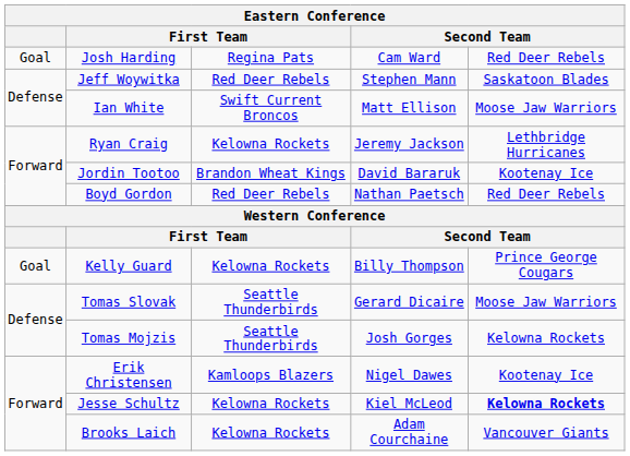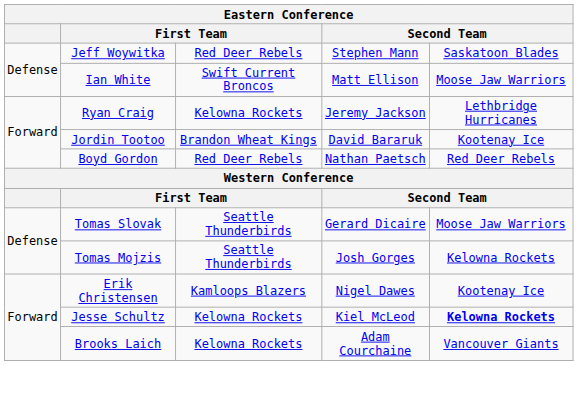 <table class="wikitable" style="text-align:center;" width="70%">
 <tr>
 <th colspan="5">Eastern Conference</th>
 </tr>
 <tr>
 <th></th>
 <th colspan="2">First Team</th>
 <th colspan="2">Second Team</th>
-</tr>
-<tr>
-<td>Goal</td>
-<td><a href='#'>Josh Harding</a></td>
-<td><a href='#'>Regina Pats</a></td>
-<td><a href='#'>Cam Ward</a></td>
-<td><a href='#'>Red Deer Rebels</a></td>
 </tr>
 <tr>
 <td rowspan="2">Defense</td>
 <td><a href='#'>Jeff Woywitka</a></td>
 <td><a href='#'>Red Deer Rebels</a></td>
 <td><a href='#'>Stephen Mann</a></td>
 <td><a href='#'>Saskatoon Blades</a></td>
 </tr>
 <tr>
 <td><a href='#'>Ian White</a></td>
 <td><a href='#'>Swift Current Broncos</a></td>
 <td><a href='#'>Matt Ellison</a></td>
 <td><a href='#'>Moose Jaw Warriors</a></td>
 </tr>
 <tr>
 <td rowspan="3">Forward</td>
 <td><a href='#'>Ryan Craig</a></td>
 <td><a href='#'>Kelowna Rockets</a></td>
 <td><a href='#'>Jeremy Jackson</a></td>
 <td><a href='#'>Lethbridge Hurricanes</a></td>
 </tr>
 <tr>
 <td><a href='#'>Jordin Tootoo</a></td>
 <td><a href='#'>Brandon Wheat Kings</a></td>
 <td><a href='#'>David Bararuk</a></td>
 <td><a href='#'>Kootenay Ice</a></td>
 </tr>
 <tr>
 <td><a href='#'>Boyd Gordon</a></td>
 <td><a href='#'>Red Deer Rebels</a></td>
 <td><a href='#'>Nathan Paetsch</a></td>
 <td><a href='#'>Red Deer Rebels</a></td>
 </tr>
 <tr>
 <th colspan="5">Western Conference</th>
 </tr>
 <tr>
 <th></th>
 <th colspan="2">First Team</th>
 <th colspan="2">Second Team</th>
 </tr>
 <tr>
-<td>Goal</td>
-<td><a href='#'>Kelly Guard</a></td>
-<td><a href='#'>Kelowna Rockets</a></td>
-<td><a href='#'>Billy Thompson</a></td>
-<td><a href='#'>Prince George Cougars</a></td>
-</tr>
-<tr>
 <td rowspan="2">Defense</td>
 <td><a href='#'>Tomas Slovak</a></td>
 <td><a href='#'>Seattle Thunderbirds</a></td>
 <td><a href='#'>Gerard Dicaire</a></td>
 <td><a href='#'>Moose Jaw Warriors</a></td>
 </tr>
 <tr>
 <td><a href='#'>Tomas Mojzis</a></td>
 <td><a href='#'>Seattle Thunderbirds</a></td>
 <td><a href='#'>Josh Gorges</a></td>
 <td><a href='#'>Kelowna Rockets</a></td>
 </tr>
 <tr>
 <td rowspan="3">Forward</td>
 <td><a href='#'>Erik Christensen</a></td>
 <td><a href='#'>Kamloops Blazers</a></td>
 <td><a href='#'>Nigel Dawes</a></td>
 <td><a href='#'>Kootenay Ice</a></td>
 </tr>
 <tr>
 <td><a href='#'>Jesse Schultz</a></td>
 <td><a href='#'>Kelowna Rockets</a></td>
 <td><a href='#'>Kiel McLeod</a></td>
 <td><strong><a href='#'>Kelowna Rockets</a></strong></td>
 </tr>
 <tr>
 <td><a href='#'>Brooks Laich</a></td>
 <td><a href='#'>Kelowna Rockets</a></td>
 <td><a href='#'>Adam Courchaine</a></td>
 <td><a href='#'>Vancouver Giants</a></td>
 </tr>
 </table>
